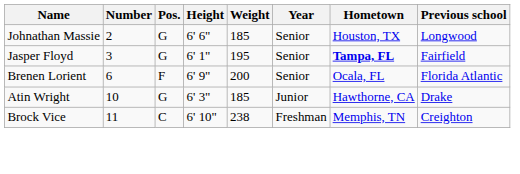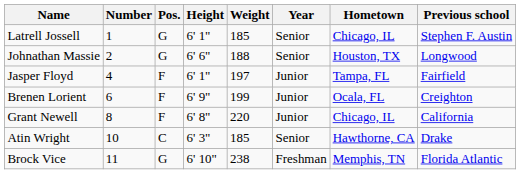 <table class="wikitable sortable" border="1">
 <tr>
 <th>Name</th>
 <th>Number</th>
 <th>Pos.</th>
 <th>Height</th>
 <th>Weight</th>
 <th>Year</th>
 <th>Hometown</th>
 <th class="unsortable">Previous school</th>
 </tr>
 <tr>
+<td>Latrell Jossell</td>
+<td>1</td>
+<td>G</td>
+<td>6' 1"</td>
+<td>185</td>
+<td>Senior</td>
+<td><a href='#'>Chicago, IL</a></td>
+<td><a href='#'>Stephen F. Austin</a></td>
+</tr>
+<tr>
 <td>Johnathan Massie</td>
 <td>2</td>
 <td>G</td>
 <td>6' 6"</td>
-<td>185</td>
+<td>188</td>
 <td>Senior</td>
 <td><a href='#'>Houston, TX</a></td>
 <td><a href='#'>Longwood</a></td>
 </tr>
 <tr>
 <td>Jasper Floyd</td>
-<td>3</td>
-<td>G</td>
+<td>4</td>
+<td>F</td>
 <td>6' 1"</td>
-<td>195</td>
-<td>Senior</td>
-<td><strong><a href='#'>Tampa, FL</a></strong></td>
+<td>197</td>
+<td>Junior</td>
+<td><a href='#'>Tampa, FL</a></td>
 <td><a href='#'>Fairfield</a></td>
 </tr>
 <tr>
 <td>Brenen Lorient</td>
 <td>6</td>
 <td>F</td>
 <td>6' 9"</td>
-<td>200</td>
-<td>Senior</td>
+<td>199</td>
+<td>Junior</td>
 <td><a href='#'>Ocala, FL</a></td>
-<td><a href='#'>Florida Atlantic</a></td>
+<td><a href='#'>Creighton</a></td>
+</tr>
+<tr>
+<td>Grant Newell</td>
+<td>8</td>
+<td>F</td>
+<td>6' 8"</td>
+<td>220</td>
+<td>Junior</td>
+<td><a href='#'>Chicago, IL</a></td>
+<td><a href='#'>California</a></td>
 </tr>
 <tr>
 <td>Atin Wright</td>
 <td>10</td>
-<td>G</td>
+<td>C</td>
 <td>6' 3"</td>
 <td>185</td>
-<td>Junior</td>
+<td>Senior</td>
 <td><a href='#'>Hawthorne, CA</a></td>
 <td><a href='#'>Drake</a></td>
 </tr>
 <tr>
 <td>Brock Vice</td>
 <td>11</td>
-<td>C</td>
+<td>G</td>
 <td>6' 10"</td>
 <td>238</td>
 <td> Freshman</td>
 <td><a href='#'>Memphis, TN</a></td>
-<td><a href='#'>Creighton</a></td>
+<td><a href='#'>Florida Atlantic</a></td>
 </tr>
 </table>
